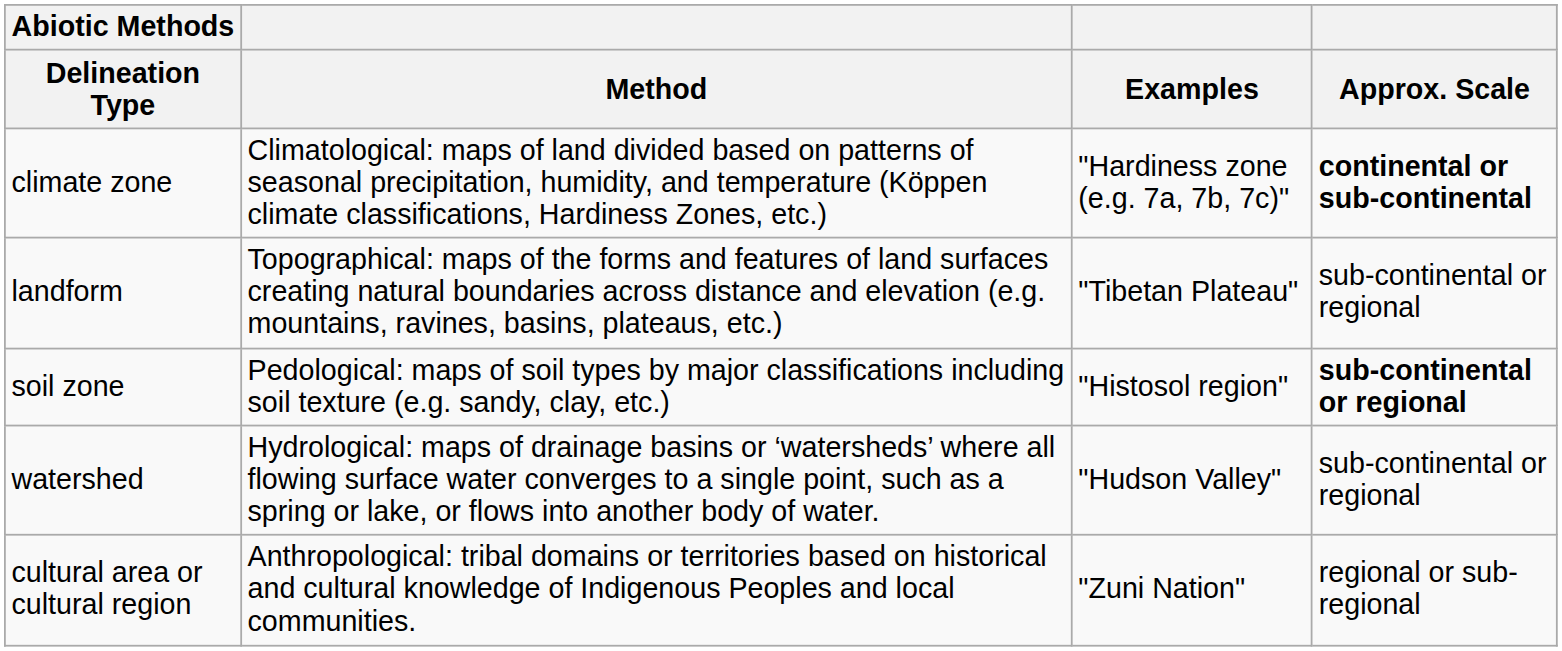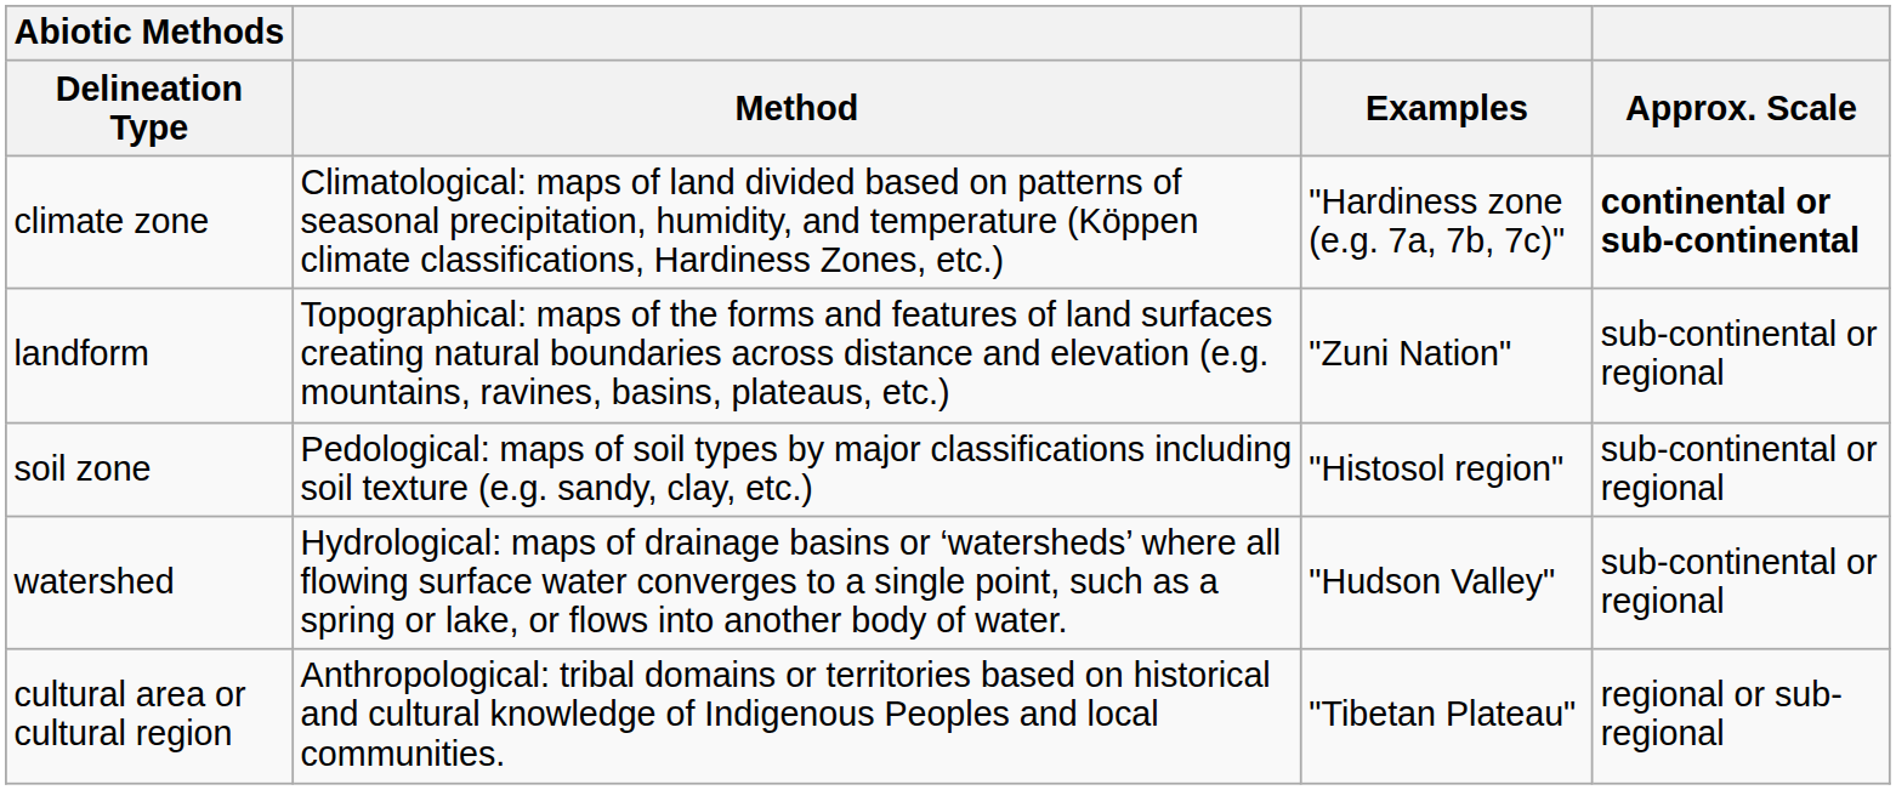 <table class="wikitable">
 <tr>
 <th>Abiotic Methods</th>
 <th></th>
 <th></th>
 <th></th>
 </tr>
 <tr>
 <th>Delineation Type</th>
 <th>Method</th>
 <th>Examples</th>
 <th>Approx. Scale</th>
 </tr>
 <tr>
 <td>climate zone</td>
 <td>Climatological: maps of land divided based on patterns of seasonal precipitation, humidity, and temperature (Köppen climate classifications, Hardiness Zones, etc.)</td>
 <td>"Hardiness zone (e.g. 7a, 7b, 7c)"</td>
 <td><strong>continental or sub-continental</strong></td>
 </tr>
 <tr>
 <td>landform</td>
 <td>Topographical: maps of the forms and features of land surfaces creating natural boundaries across distance and elevation (e.g. mountains, ravines, basins, plateaus, etc.)</td>
-<td>"Tibetan Plateau"</td>
+<td>"Zuni Nation"</td>
 <td>sub-continental or regional</td>
 </tr>
 <tr>
 <td>soil zone</td>
 <td>Pedological: maps of soil types by major classifications including soil texture (e.g. sandy, clay, etc.)</td>
 <td>"Histosol region"</td>
-<td><strong>sub-continental or regional</strong></td>
+<td>sub-continental or regional</td>
 </tr>
 <tr>
 <td>watershed</td>
 <td>Hydrological: maps of drainage basins or ‘watersheds’ where all flowing surface water converges to a single point, such as a spring or lake, or flows into another body of water.</td>
 <td>"Hudson Valley"</td>
 <td>sub-continental or regional</td>
 </tr>
 <tr>
 <td>cultural area or cultural region</td>
 <td>Anthropological: tribal domains or territories based on historical and cultural knowledge of Indigenous Peoples and local communities.</td>
-<td>"Zuni Nation"</td>
+<td>"Tibetan Plateau"</td>
 <td>regional or sub-regional</td>
 </tr>
 </table>
